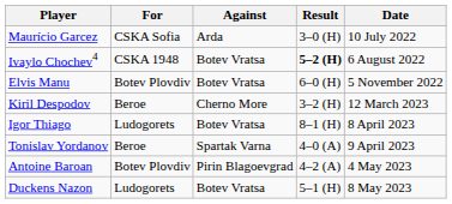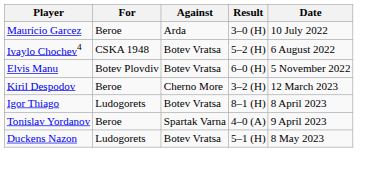 <table class="wikitable">
 <tr>
 <th>Player</th>
 <th>For</th>
 <th>Against</th>
 <th style="text-align:center;">Result</th>
 <th>Date</th>
 </tr>
 <tr>
 <td> <a href='#'>Maurício Garcez</a></td>
-<td>CSKA Sofia</td>
+<td>Beroe</td>
 <td>Arda</td>
 <td>3–0 (H)</td>
 <td>10 July 2022</td>
 </tr>
 <tr>
 <td> <a href='#'>Ivaylo Chochev</a><sup>4</sup></td>
 <td>CSKA 1948</td>
 <td>Botev Vratsa</td>
-<td><strong>5–2 (H)</strong></td>
+<td>5–2 (H)</td>
 <td>6 August 2022</td>
 </tr>
 <tr>
 <td> <a href='#'>Elvis Manu</a></td>
 <td>Botev Plovdiv</td>
 <td>Botev Vratsa</td>
 <td>6–0 (H)</td>
 <td>5 November 2022</td>
 </tr>
 <tr>
 <td> <a href='#'>Kiril Despodov</a></td>
 <td>Beroe</td>
 <td>Cherno More</td>
 <td>3–2 (H)</td>
 <td>12 March 2023</td>
 </tr>
 <tr>
 <td> <a href='#'>Igor Thiago</a></td>
 <td>Ludogorets</td>
 <td>Botev Vratsa</td>
 <td>8–1 (H)</td>
 <td>8 April 2023</td>
 </tr>
 <tr>
 <td> <a href='#'>Tonislav Yordanov</a></td>
 <td>Beroe</td>
 <td>Spartak Varna</td>
 <td>4–0 (A)</td>
 <td>9 April 2023</td>
 </tr>
 <tr>
-<td> <a href='#'>Antoine Baroan</a></td>
-<td>Botev Plovdiv</td>
-<td>Pirin Blagoevgrad</td>
-<td>4–2 (A)</td>
-<td>4 May 2023</td>
-</tr>
-<tr>
 <td> <a href='#'>Duckens Nazon</a></td>
 <td>Ludogorets</td>
 <td>Botev Vratsa</td>
 <td>5–1 (H)</td>
 <td>8 May 2023</td>
 </tr>
 </table>
